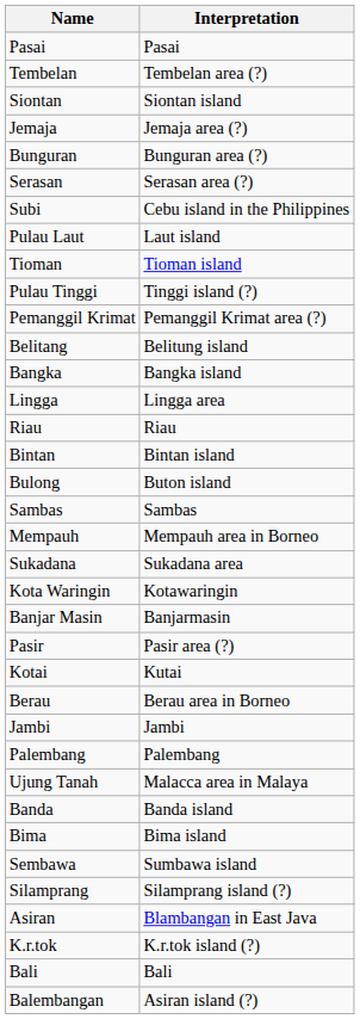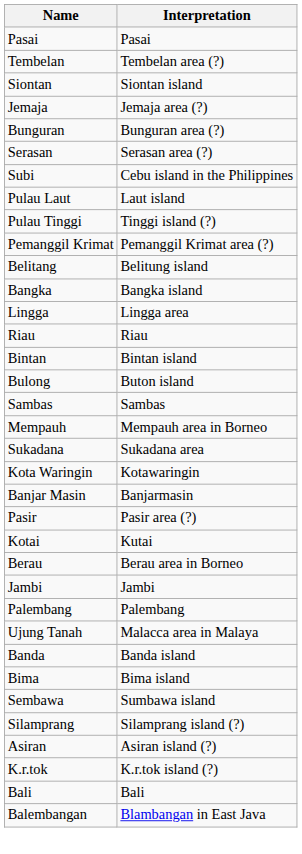 <table class="wikitable">
 <tr>
 <th>Name</th>
 <th>Interpretation</th>
 </tr>
 <tr>
 <td>Pasai</td>
 <td>Pasai</td>
 </tr>
 <tr>
 <td>Tembelan</td>
 <td>Tembelan area (?)</td>
 </tr>
 <tr>
 <td>Siontan</td>
 <td>Siontan island</td>
 </tr>
 <tr>
 <td>Jemaja</td>
 <td>Jemaja area (?)</td>
 </tr>
 <tr>
 <td>Bunguran</td>
 <td>Bunguran area (?)</td>
 </tr>
 <tr>
 <td>Serasan</td>
 <td>Serasan area (?)</td>
 </tr>
 <tr>
 <td>Subi</td>
 <td>Cebu island in the Philippines</td>
 </tr>
 <tr>
 <td>Pulau Laut</td>
 <td>Laut island</td>
-</tr>
-<tr>
-<td>Tioman</td>
-<td><a href='#'>Tioman island</a></td>
 </tr>
 <tr>
 <td>Pulau Tinggi</td>
 <td>Tinggi island (?)</td>
 </tr>
 <tr>
 <td>Pemanggil Krimat</td>
 <td>Pemanggil Krimat area (?)</td>
 </tr>
 <tr>
 <td>Belitang</td>
 <td>Belitung island</td>
 </tr>
 <tr>
 <td>Bangka</td>
 <td>Bangka island</td>
 </tr>
 <tr>
 <td>Lingga</td>
 <td>Lingga area</td>
 </tr>
 <tr>
 <td>Riau</td>
 <td>Riau</td>
 </tr>
 <tr>
 <td>Bintan</td>
 <td>Bintan island</td>
 </tr>
 <tr>
 <td>Bulong</td>
 <td>Buton island</td>
 </tr>
 <tr>
 <td>Sambas</td>
 <td>Sambas</td>
 </tr>
 <tr>
 <td>Mempauh</td>
 <td>Mempauh area in Borneo</td>
 </tr>
 <tr>
 <td>Sukadana</td>
 <td>Sukadana area</td>
 </tr>
 <tr>
 <td>Kota Waringin</td>
 <td>Kotawaringin</td>
 </tr>
 <tr>
 <td>Banjar Masin</td>
 <td>Banjarmasin</td>
 </tr>
 <tr>
 <td>Pasir</td>
 <td>Pasir area (?)</td>
 </tr>
 <tr>
 <td>Kotai</td>
 <td>Kutai</td>
 </tr>
 <tr>
 <td>Berau</td>
 <td>Berau area in Borneo</td>
 </tr>
 <tr>
 <td>Jambi</td>
 <td>Jambi</td>
 </tr>
 <tr>
 <td>Palembang</td>
 <td>Palembang</td>
 </tr>
 <tr>
 <td>Ujung Tanah</td>
 <td>Malacca area in Malaya</td>
 </tr>
 <tr>
 <td>Banda</td>
 <td>Banda island</td>
 </tr>
 <tr>
 <td>Bima</td>
 <td>Bima island</td>
 </tr>
 <tr>
 <td>Sembawa</td>
 <td>Sumbawa island</td>
 </tr>
 <tr>
 <td>Silamprang</td>
 <td>Silamprang island (?)</td>
 </tr>
 <tr>
 <td>Asiran</td>
-<td><a href='#'>Blambangan</a> in East Java</td>
+<td>Asiran island (?)</td>
 </tr>
 <tr>
 <td>K.r.tok</td>
 <td>K.r.tok island (?)</td>
 </tr>
 <tr>
 <td>Bali</td>
 <td>Bali</td>
 </tr>
 <tr>
 <td>Balembangan</td>
-<td>Asiran island (?)</td>
+<td><a href='#'>Blambangan</a> in East Java</td>
 </tr>
 </table>
